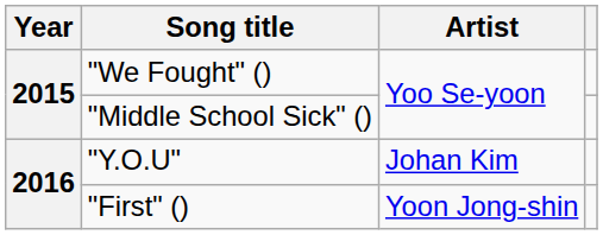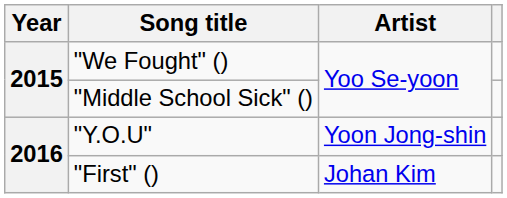 <table class="wikitable plainrowheaders sortable">
 <tr>
 <th scope="col">Year</th>
 <th scope="col">Song title</th>
 <th scope="col">Artist</th>
 <th scope="col" class="unsortable"></th>
 </tr>
 <tr>
 <th scope="row" rowspan="2">2015</th>
 <td>"We Fought" () </td>
 <td rowspan="2"><a href='#'>Yoo Se-yoon</a></td>
 <td style="text-align:center"></td>
 </tr>
 <tr>
 <td>"Middle School Sick" () </td>
 <td style="text-align:center"></td>
 </tr>
 <tr>
 <th scope="row" rowspan="2">2016</th>
 <td>"Y.O.U" </td>
-<td><a href='#'>Johan Kim</a></td>
+<td><a href='#'>Yoon Jong-shin</a></td>
 <td style="text-align:center"></td>
 </tr>
 <tr>
 <td>"First" () </td>
-<td><a href='#'>Yoon Jong-shin</a></td>
+<td><a href='#'>Johan Kim</a></td>
 <td style="text-align:center"></td>
 </tr>
 </table>
